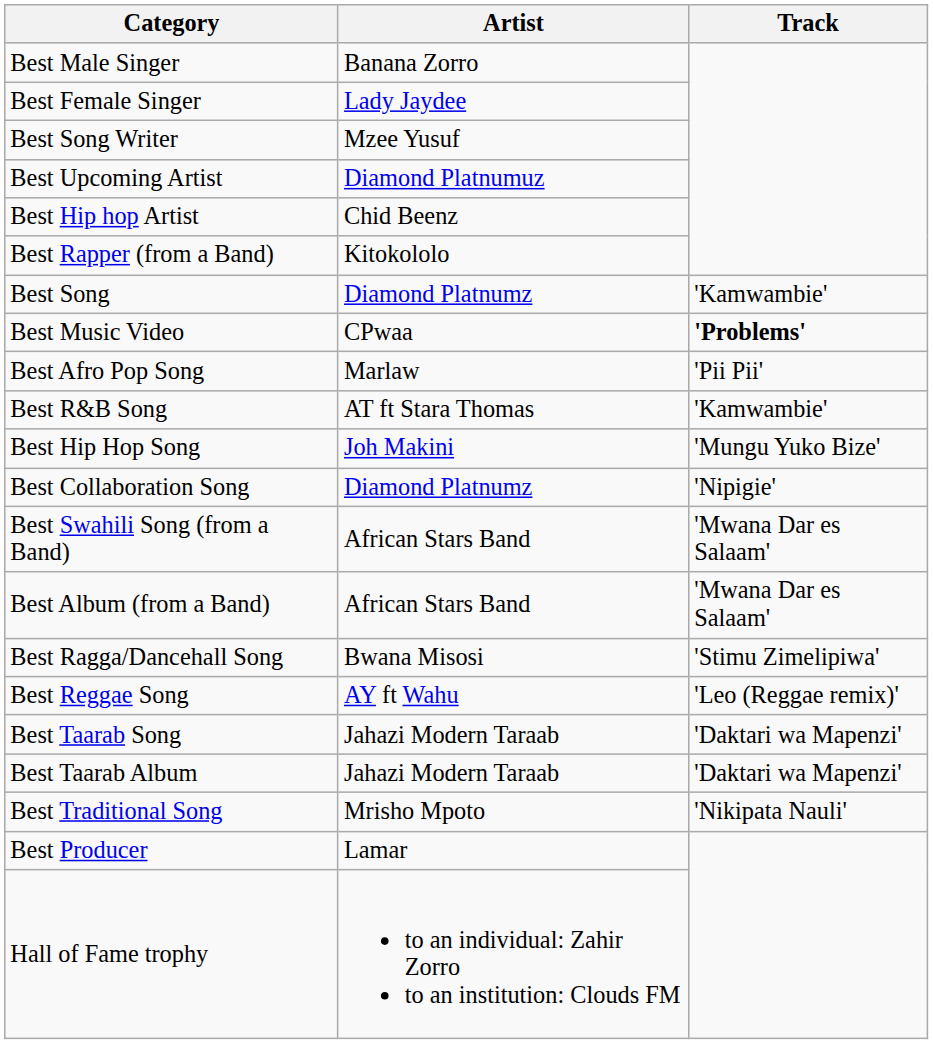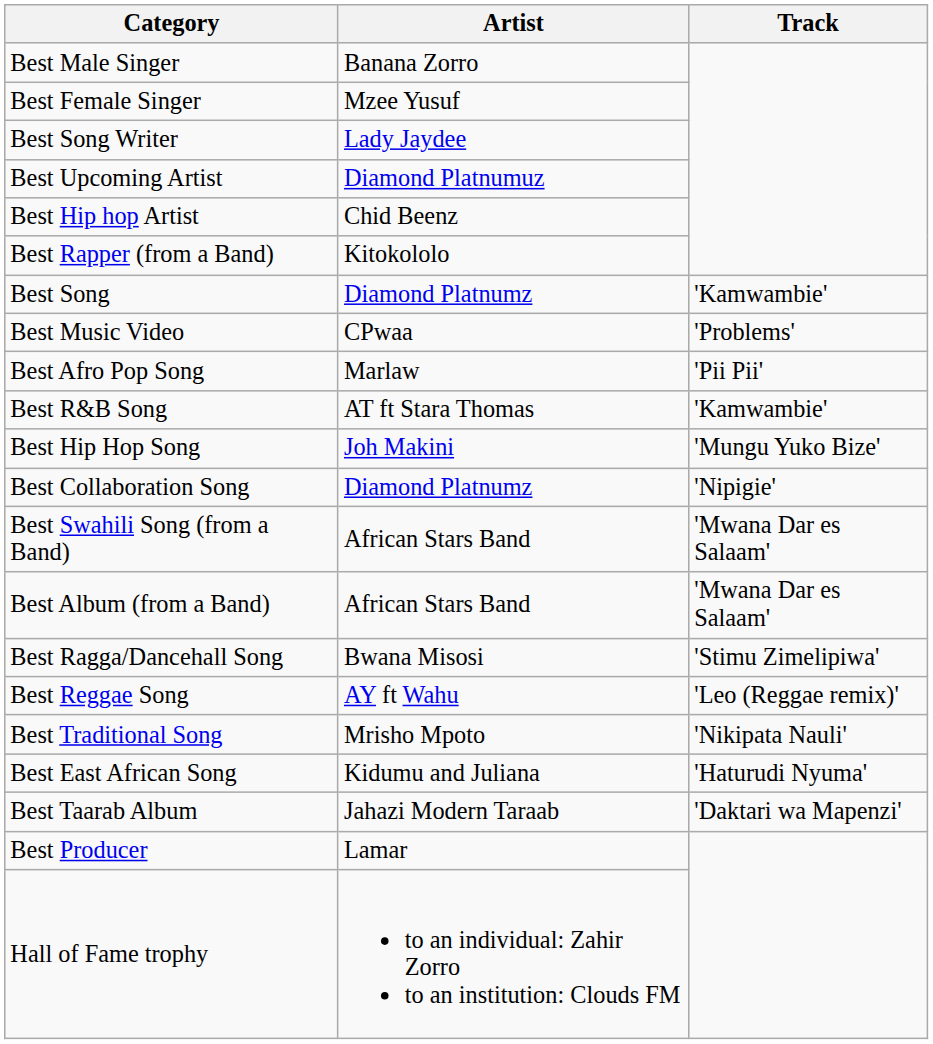 <table class="wikitable">
 <tr>
 <th>Category</th>
 <th>Artist</th>
 <th>Track</th>
 </tr>
 <tr>
 <td>Best Male Singer</td>
 <td>Banana Zorro</td>
 </tr>
 <tr>
 <td>Best Female Singer</td>
-<td><a href='#'>Lady Jaydee</a></td>
+<td>Mzee Yusuf</td>
 </tr>
 <tr>
 <td>Best Song Writer</td>
-<td>Mzee Yusuf</td>
+<td><a href='#'>Lady Jaydee</a></td>
 </tr>
 <tr>
 <td>Best Upcoming Artist</td>
 <td><a href='#'>Diamond Platnumuz</a></td>
 </tr>
 <tr>
 <td>Best <a href='#'>Hip hop</a> Artist</td>
 <td>Chid Beenz</td>
 </tr>
 <tr>
 <td>Best <a href='#'>Rapper</a> (from a Band)</td>
 <td>Kitokololo</td>
 </tr>
 <tr>
 <td>Best Song</td>
 <td><a href='#'>Diamond Platnumz</a></td>
 <td>'Kamwambie'</td>
 </tr>
 <tr>
 <td>Best Music Video</td>
 <td>CPwaa</td>
-<td><strong>'Problems'</strong></td>
+<td>'Problems'</td>
 </tr>
 <tr>
 <td>Best Afro Pop Song</td>
 <td>Marlaw</td>
 <td>'Pii Pii'</td>
 </tr>
 <tr>
 <td>Best R&B Song</td>
 <td>AT ft Stara Thomas</td>
 <td>'Kamwambie'</td>
 </tr>
 <tr>
 <td>Best Hip Hop Song</td>
 <td><a href='#'>Joh Makini</a></td>
 <td>'Mungu Yuko Bize'</td>
 </tr>
 <tr>
 <td>Best Collaboration Song</td>
 <td><a href='#'>Diamond Platnumz</a></td>
 <td>'Nipigie'</td>
 </tr>
 <tr>
 <td>Best <a href='#'>Swahili</a> Song (from a Band)</td>
 <td>African Stars Band</td>
 <td>'Mwana Dar es Salaam'</td>
 </tr>
 <tr>
 <td>Best Album (from a Band)</td>
 <td>African Stars Band</td>
 <td>'Mwana Dar es Salaam'</td>
 </tr>
 <tr>
 <td>Best Ragga/Dancehall Song</td>
 <td>Bwana Misosi</td>
 <td>'Stimu Zimelipiwa'</td>
 </tr>
 <tr>
 <td>Best <a href='#'>Reggae</a> Song</td>
 <td><a href='#'>AY</a> ft <a href='#'>Wahu</a></td>
 <td>'Leo (Reggae remix)'</td>
 </tr>
 <tr>
-<td>Best <a href='#'>Taarab</a> Song</td>
-<td>Jahazi Modern Taraab</td>
-<td>'Daktari wa Mapenzi'</td>
+<td>Best <a href='#'>Traditional Song</a></td>
+<td>Mrisho Mpoto</td>
+<td>'Nikipata Nauli'</td>
+</tr>
+<tr>
+<td>Best East African Song</td>
+<td>Kidumu and Juliana</td>
+<td>'Haturudi Nyuma'</td>
 </tr>
 <tr>
 <td>Best Taarab Album</td>
 <td>Jahazi Modern Taraab</td>
 <td>'Daktari wa Mapenzi'</td>
-</tr>
-<tr>
-<td>Best <a href='#'>Traditional Song</a></td>
-<td>Mrisho Mpoto</td>
-<td>'Nikipata Nauli'</td>
 </tr>
 <tr>
 <td>Best <a href='#'>Producer</a></td>
 <td>Lamar</td>
 </tr>
 <tr>
 <td>Hall of Fame trophy</td>
 <td><br><ul><li>to an individual: Zahir Zorro</li><li>to an institution: Clouds FM</li></ul></td>
 </tr>
 </table>
